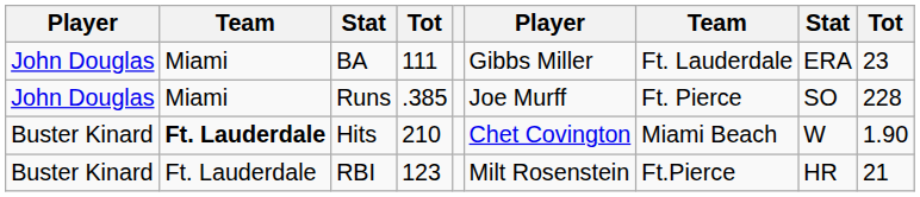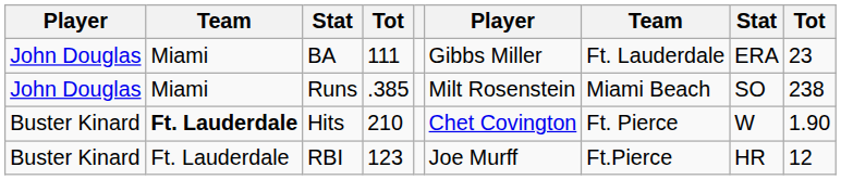 <table class="wikitable">
 <tr>
 <th>Player</th>
 <th>Team</th>
 <th>Stat</th>
 <th>Tot</th>
 <th></th>
 <th>Player</th>
 <th>Team</th>
 <th>Stat</th>
 <th>Tot</th>
 </tr>
 <tr>
 <td><a href='#'>John Douglas</a></td>
 <td>Miami</td>
 <td>BA</td>
 <td>111</td>
 <td></td>
 <td>Gibbs Miller</td>
 <td>Ft. Lauderdale</td>
 <td>ERA</td>
 <td>23</td>
 </tr>
 <tr>
 <td><a href='#'>John Douglas</a></td>
 <td>Miami</td>
 <td>Runs</td>
 <td>.385</td>
 <td></td>
-<td>Joe Murff</td>
-<td>Ft. Pierce</td>
+<td>Milt Rosenstein</td>
+<td>Miami Beach</td>
 <td>SO</td>
-<td>228</td>
+<td>238</td>
 </tr>
 <tr>
 <td>Buster Kinard</td>
 <td><strong>Ft. Lauderdale</strong></td>
 <td>Hits</td>
 <td>210</td>
 <td></td>
 <td><a href='#'>Chet Covington</a></td>
-<td>Miami Beach</td>
+<td>Ft. Pierce</td>
 <td>W</td>
 <td>1.90</td>
 </tr>
 <tr>
 <td>Buster Kinard</td>
 <td>Ft. Lauderdale</td>
 <td>RBI</td>
 <td>123</td>
 <td></td>
-<td>Milt Rosenstein</td>
+<td>Joe Murff</td>
 <td>Ft.Pierce</td>
 <td>HR</td>
-<td>21</td>
+<td>12</td>
 </tr>
 </table>
